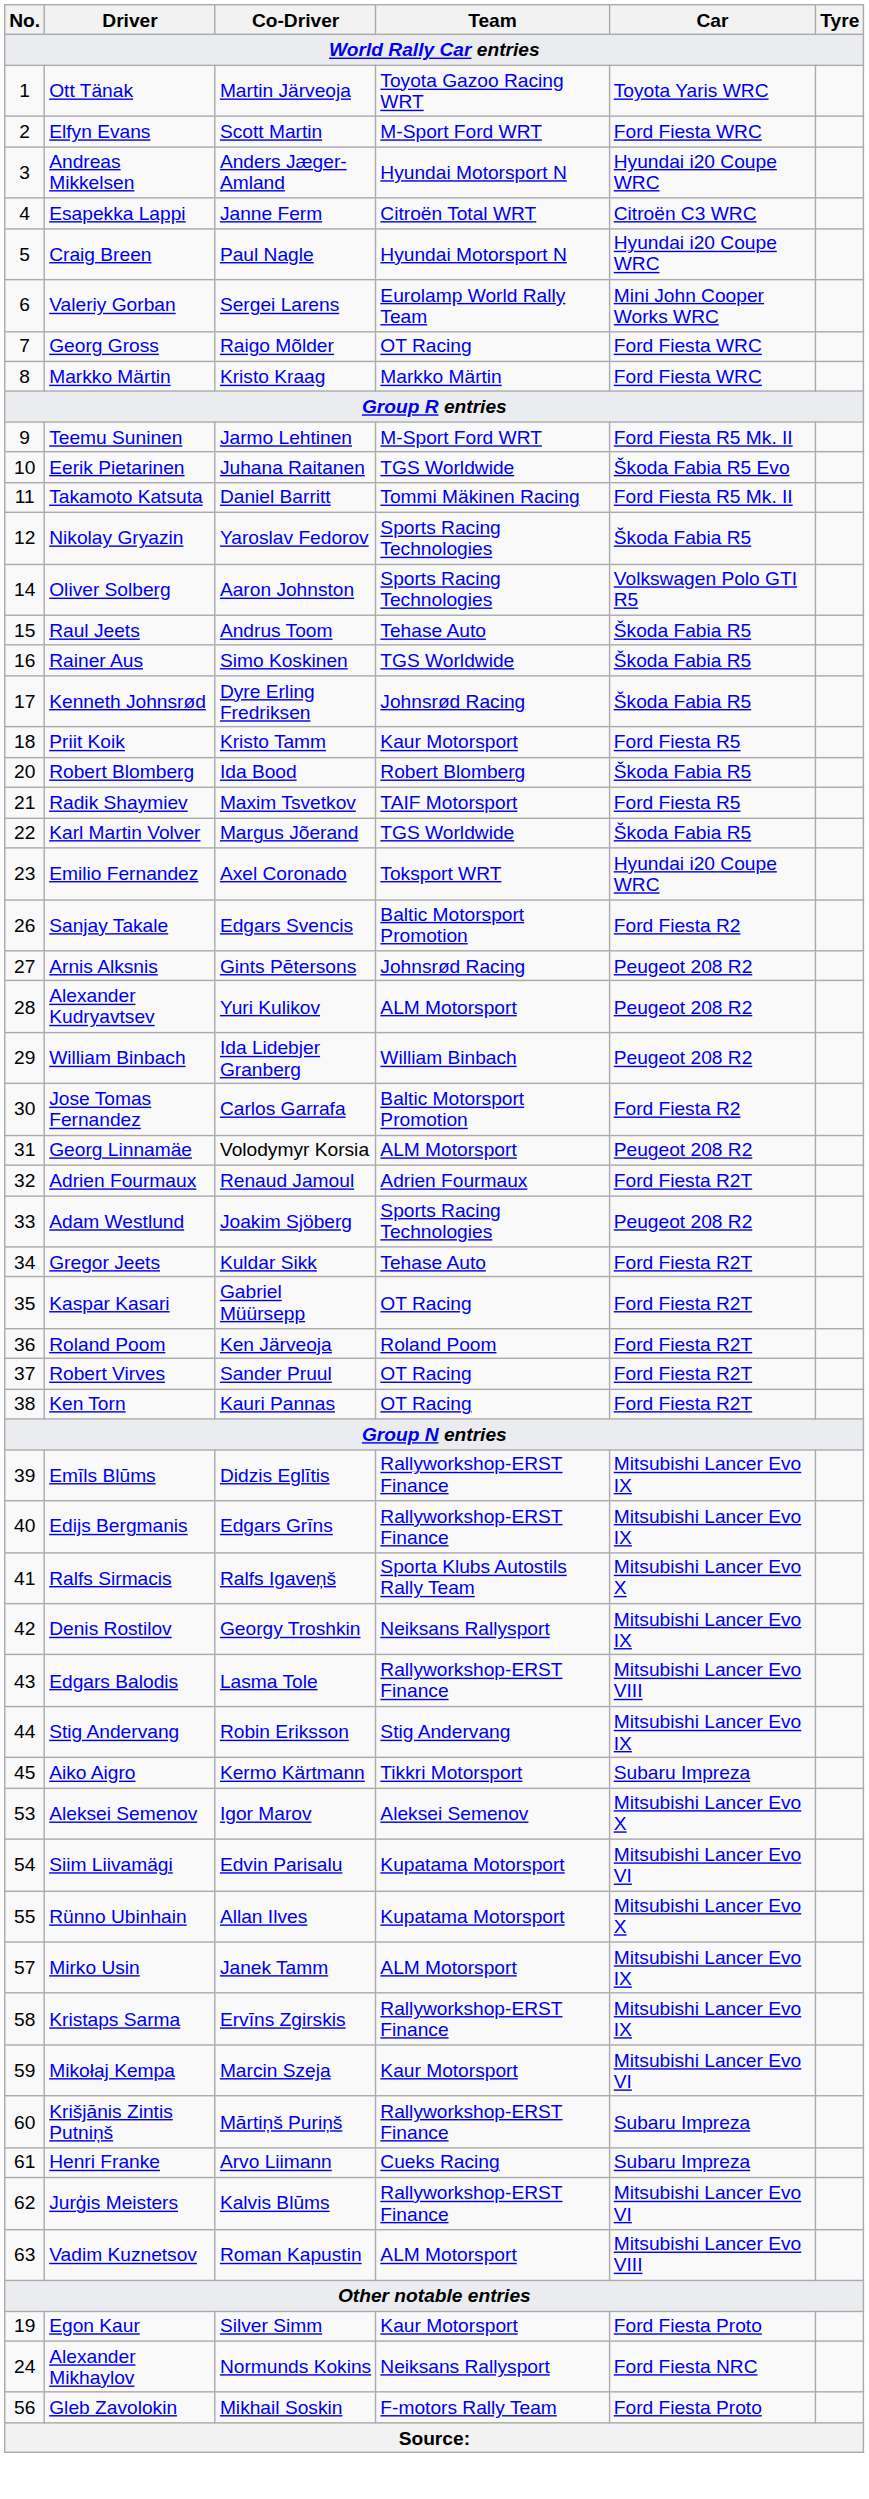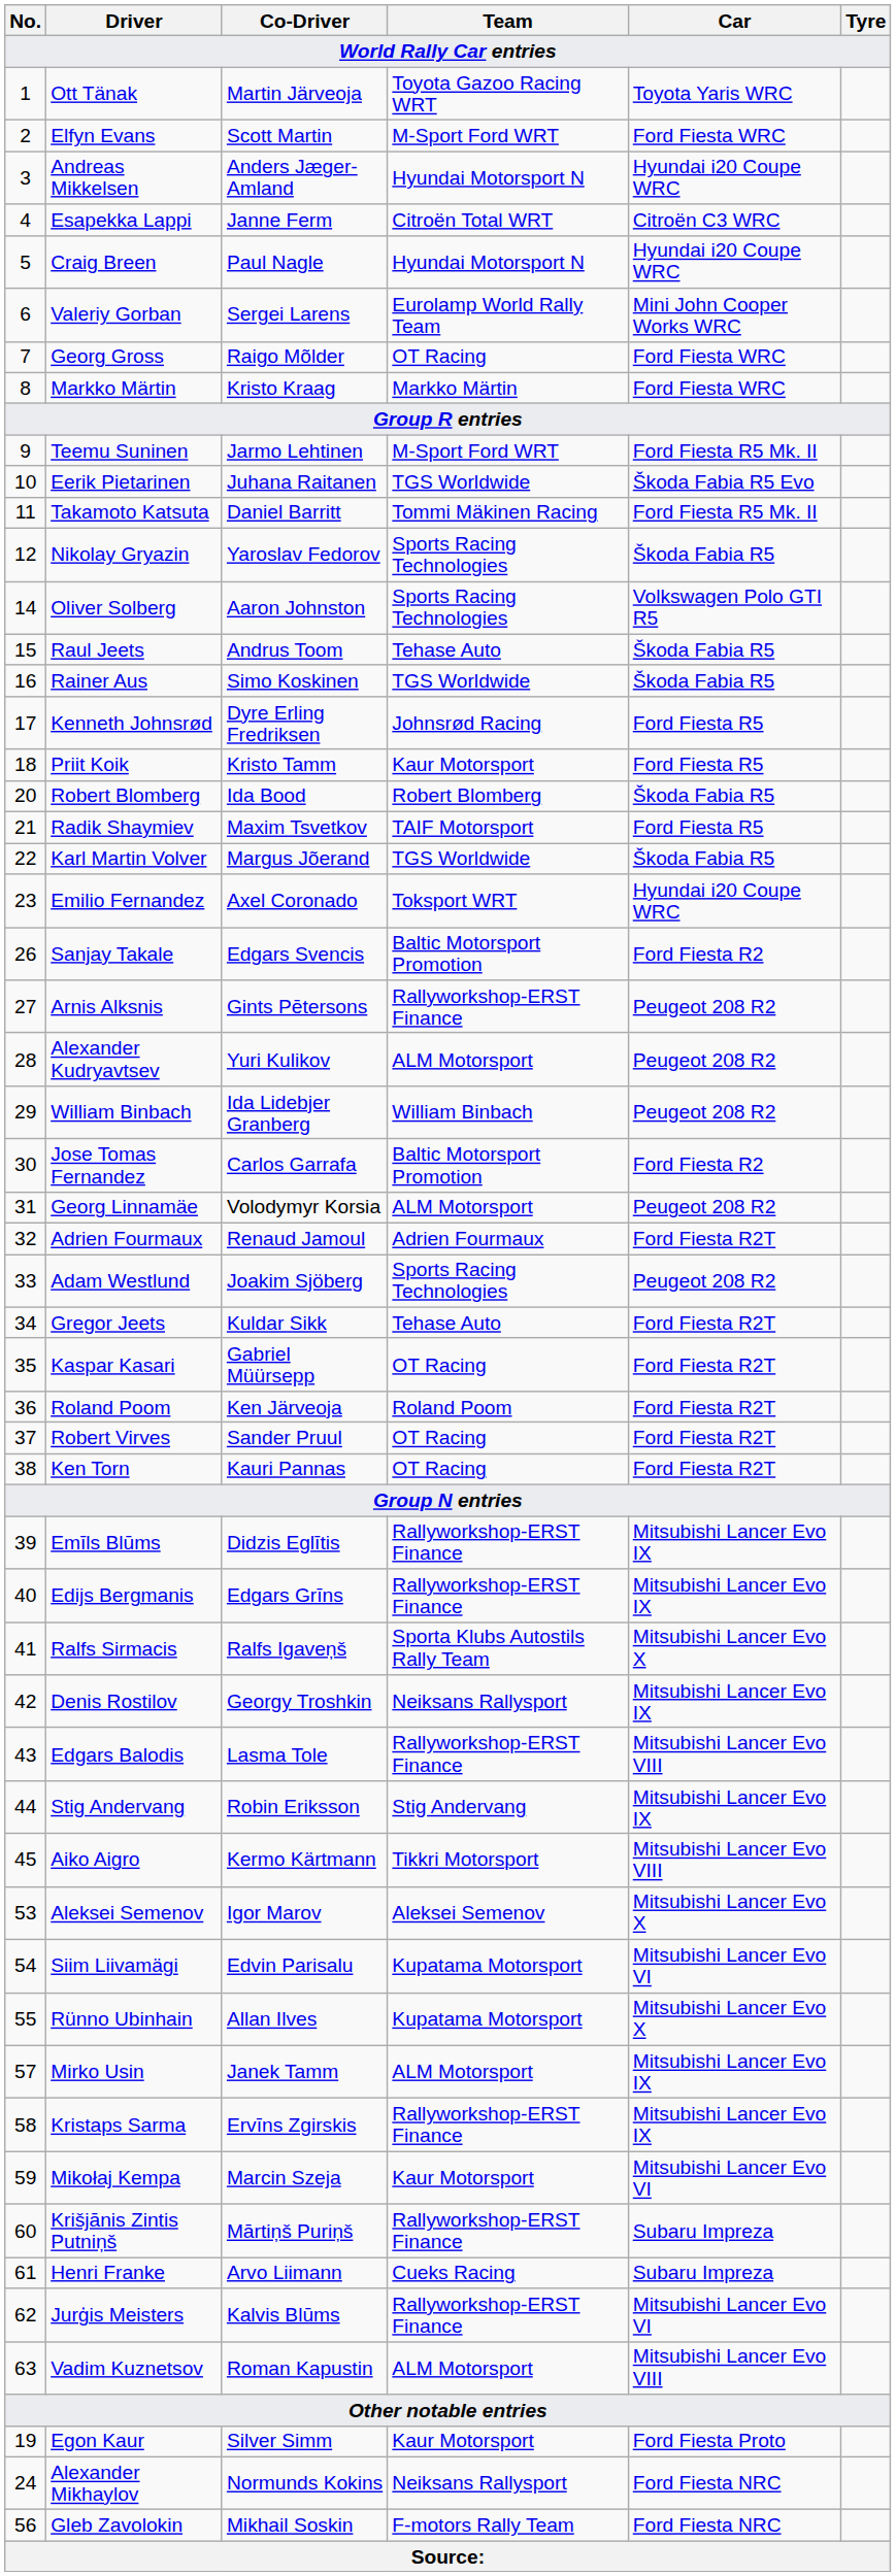 <table class="wikitable collapsible collapsed" style="font-size: 85%;">
 <tr>
 <th>No.</th>
 <th>Driver</th>
 <th>Co-Driver</th>
 <th>Team</th>
 <th>Car</th>
 <th>Tyre</th>
 </tr>
 <tr>
 <td style="background-color:#EAECF0; text-align:center" colspan="6"><strong><em><a href='#'>World Rally Car</a> entries</em></strong></td>
 </tr>
 <tr>
 <td align="center">1</td>
 <td> <a href='#'>Ott Tänak</a></td>
 <td> <a href='#'>Martin Järveoja</a></td>
 <td> <a href='#'>Toyota Gazoo Racing WRT</a></td>
 <td><a href='#'>Toyota Yaris WRC</a></td>
 <td align="center"></td>
 </tr>
 <tr>
 <td align="center">2</td>
 <td> <a href='#'>Elfyn Evans</a></td>
 <td> <a href='#'>Scott Martin</a></td>
 <td> <a href='#'>M-Sport Ford WRT</a></td>
 <td><a href='#'>Ford Fiesta WRC</a></td>
 <td align="center"></td>
 </tr>
 <tr>
 <td align="center">3</td>
 <td> <a href='#'>Andreas Mikkelsen</a></td>
 <td> <a href='#'>Anders Jæger-Amland</a></td>
 <td> <a href='#'>Hyundai Motorsport N</a></td>
 <td><a href='#'>Hyundai i20 Coupe WRC</a></td>
 <td align="center"></td>
 </tr>
 <tr>
 <td align="center">4</td>
 <td> <a href='#'>Esapekka Lappi</a></td>
 <td> <a href='#'>Janne Ferm</a></td>
 <td> <a href='#'>Citroën Total WRT</a></td>
 <td><a href='#'>Citroën C3 WRC</a></td>
 <td align="center"></td>
 </tr>
 <tr>
 <td align="center">5</td>
 <td> <a href='#'>Craig Breen</a></td>
 <td> <a href='#'>Paul Nagle</a></td>
 <td> <a href='#'>Hyundai Motorsport N</a></td>
 <td><a href='#'>Hyundai i20 Coupe WRC</a></td>
 <td align="center"></td>
 </tr>
 <tr>
 <td align="center">6</td>
 <td> <a href='#'>Valeriy Gorban</a></td>
 <td> <a href='#'>Sergei Larens</a></td>
 <td> <a href='#'>Eurolamp World Rally Team</a></td>
 <td><a href='#'>Mini John Cooper Works WRC</a></td>
 <td align="center"></td>
 </tr>
 <tr>
 <td align="center">7</td>
 <td> <a href='#'>Georg Gross</a></td>
 <td> <a href='#'>Raigo Mõlder</a></td>
 <td> <a href='#'>OT Racing</a></td>
 <td><a href='#'>Ford Fiesta WRC</a></td>
 <td align="center"></td>
 </tr>
 <tr>
 <td align="center">8</td>
 <td> <a href='#'>Markko Märtin</a></td>
 <td> <a href='#'>Kristo Kraag</a></td>
 <td> <a href='#'>Markko Märtin</a></td>
 <td><a href='#'>Ford Fiesta WRC</a></td>
 <td align="center"></td>
 </tr>
 <tr>
 <td style="background-color:#EAECF0; text-align:center" colspan="6"><strong><em><a href='#'>Group R</a> entries</em></strong></td>
 </tr>
 <tr>
 <td align="center">9</td>
 <td> <a href='#'>Teemu Suninen</a></td>
 <td> <a href='#'>Jarmo Lehtinen</a></td>
 <td> <a href='#'>M-Sport Ford WRT</a></td>
 <td><a href='#'>Ford Fiesta R5 Mk. II</a></td>
 <td align="center"></td>
 </tr>
 <tr>
 <td align="center">10</td>
 <td> <a href='#'>Eerik Pietarinen</a></td>
 <td> <a href='#'>Juhana Raitanen</a></td>
 <td> <a href='#'>TGS Worldwide</a></td>
 <td><a href='#'>Škoda Fabia R5 Evo</a></td>
 <td align="center"></td>
 </tr>
 <tr>
 <td align="center">11</td>
 <td> <a href='#'>Takamoto Katsuta</a></td>
 <td> <a href='#'>Daniel Barritt</a></td>
 <td> <a href='#'>Tommi Mäkinen Racing</a></td>
 <td><a href='#'>Ford Fiesta R5 Mk. II</a></td>
 <td align="center"></td>
 </tr>
 <tr>
 <td align="center">12</td>
 <td> <a href='#'>Nikolay Gryazin</a></td>
 <td> <a href='#'>Yaroslav Fedorov</a></td>
 <td> <a href='#'>Sports Racing Technologies</a></td>
 <td><a href='#'>Škoda Fabia R5</a></td>
 <td align="center"></td>
 </tr>
 <tr>
 <td align="center">14</td>
 <td> <a href='#'>Oliver Solberg</a></td>
 <td> <a href='#'>Aaron Johnston</a></td>
 <td> <a href='#'>Sports Racing Technologies</a></td>
 <td><a href='#'>Volkswagen Polo GTI R5</a></td>
 <td align="center"></td>
 </tr>
 <tr>
 <td align="center">15</td>
 <td> <a href='#'>Raul Jeets</a></td>
 <td> <a href='#'>Andrus Toom</a></td>
 <td> <a href='#'>Tehase Auto</a></td>
 <td><a href='#'>Škoda Fabia R5</a></td>
 <td align="center"></td>
 </tr>
 <tr>
 <td align="center">16</td>
 <td> <a href='#'>Rainer Aus</a></td>
 <td> <a href='#'>Simo Koskinen</a></td>
 <td> <a href='#'>TGS Worldwide</a></td>
 <td><a href='#'>Škoda Fabia R5</a></td>
 <td align="center"></td>
 </tr>
 <tr>
 <td align="center">17</td>
 <td> <a href='#'>Kenneth Johnsrød</a></td>
 <td> <a href='#'>Dyre Erling Fredriksen</a></td>
 <td> <a href='#'>Johnsrød Racing</a></td>
-<td><a href='#'>Škoda Fabia R5</a></td>
+<td><a href='#'>Ford Fiesta R5</a></td>
 <td align="center"></td>
 </tr>
 <tr>
 <td align="center">18</td>
 <td> <a href='#'>Priit Koik</a></td>
 <td> <a href='#'>Kristo Tamm</a></td>
 <td> <a href='#'>Kaur Motorsport</a></td>
 <td><a href='#'>Ford Fiesta R5</a></td>
 <td align="center"></td>
 </tr>
 <tr>
 <td align="center">20</td>
 <td> <a href='#'>Robert Blomberg</a></td>
 <td> <a href='#'>Ida Bood</a></td>
 <td> <a href='#'>Robert Blomberg</a></td>
 <td><a href='#'>Škoda Fabia R5</a></td>
 <td align="center"></td>
 </tr>
 <tr>
 <td align="center">21</td>
 <td> <a href='#'>Radik Shaymiev</a></td>
 <td> <a href='#'>Maxim Tsvetkov</a></td>
 <td> <a href='#'>TAIF Motorsport</a></td>
 <td><a href='#'>Ford Fiesta R5</a></td>
 <td align="center"></td>
 </tr>
 <tr>
 <td align="center">22</td>
 <td> <a href='#'>Karl Martin Volver</a></td>
 <td> <a href='#'>Margus Jõerand</a></td>
 <td> <a href='#'>TGS Worldwide</a></td>
 <td><a href='#'>Škoda Fabia R5</a></td>
 <td align="center"></td>
 </tr>
 <tr>
 <td align="center">23</td>
 <td> <a href='#'>Emilio Fernandez</a></td>
 <td> <a href='#'>Axel Coronado</a></td>
 <td> <a href='#'>Toksport WRT</a></td>
 <td><a href='#'>Hyundai i20 Coupe WRC</a></td>
 <td align="center"></td>
 </tr>
 <tr>
 <td align="center">26</td>
 <td> <a href='#'>Sanjay Takale</a></td>
 <td> <a href='#'>Edgars Svencis</a></td>
 <td> <a href='#'>Baltic Motorsport Promotion</a></td>
 <td><a href='#'>Ford Fiesta R2</a></td>
 <td align="center"></td>
 </tr>
 <tr>
 <td align="center">27</td>
 <td> <a href='#'>Arnis Alksnis</a></td>
 <td> <a href='#'>Gints Pētersons</a></td>
-<td> <a href='#'>Johnsrød Racing</a></td>
+<td> <a href='#'>Rallyworkshop-ERST Finance</a></td>
 <td><a href='#'>Peugeot 208 R2</a></td>
 <td align="center"></td>
 </tr>
 <tr>
 <td align="center">28</td>
 <td> <a href='#'>Alexander Kudryavtsev</a></td>
 <td> <a href='#'>Yuri Kulikov</a></td>
 <td> <a href='#'>ALM Motorsport</a></td>
 <td><a href='#'>Peugeot 208 R2</a></td>
 <td align="center"></td>
 </tr>
 <tr>
 <td align="center">29</td>
 <td> <a href='#'>William Binbach</a></td>
 <td> <a href='#'>Ida Lidebjer Granberg</a></td>
 <td> <a href='#'>William Binbach</a></td>
 <td><a href='#'>Peugeot 208 R2</a></td>
 <td align="center"></td>
 </tr>
 <tr>
 <td align="center">30</td>
 <td> <a href='#'>Jose Tomas Fernandez</a></td>
 <td> <a href='#'>Carlos Garrafa</a></td>
 <td> <a href='#'>Baltic Motorsport Promotion</a></td>
 <td><a href='#'>Ford Fiesta R2</a></td>
 <td align="center"></td>
 </tr>
 <tr>
 <td align="center">31</td>
 <td> <a href='#'>Georg Linnamäe</a></td>
 <td> Volodymyr Korsia</td>
 <td> <a href='#'>ALM Motorsport</a></td>
 <td><a href='#'>Peugeot 208 R2</a></td>
 <td align="center"></td>
 </tr>
 <tr>
 <td align="center">32</td>
 <td> <a href='#'>Adrien Fourmaux</a></td>
 <td> <a href='#'>Renaud Jamoul</a></td>
 <td> <a href='#'>Adrien Fourmaux</a></td>
 <td><a href='#'>Ford Fiesta R2T</a></td>
 <td align="center"></td>
 </tr>
 <tr>
 <td align="center">33</td>
 <td> <a href='#'>Adam Westlund</a></td>
 <td> <a href='#'>Joakim Sjöberg</a></td>
 <td> <a href='#'>Sports Racing Technologies</a></td>
 <td><a href='#'>Peugeot 208 R2</a></td>
 <td align="center"></td>
 </tr>
 <tr>
 <td align="center">34</td>
 <td> <a href='#'>Gregor Jeets</a></td>
 <td> <a href='#'>Kuldar Sikk</a></td>
 <td> <a href='#'>Tehase Auto</a></td>
 <td><a href='#'>Ford Fiesta R2T</a></td>
 <td align="center"></td>
 </tr>
 <tr>
 <td align="center">35</td>
 <td> <a href='#'>Kaspar Kasari</a></td>
 <td> <a href='#'>Gabriel Müürsepp</a></td>
 <td> <a href='#'>OT Racing</a></td>
 <td><a href='#'>Ford Fiesta R2T</a></td>
 <td align="center"></td>
 </tr>
 <tr>
 <td align="center">36</td>
 <td> <a href='#'>Roland Poom</a></td>
 <td> <a href='#'>Ken Järveoja</a></td>
 <td> <a href='#'>Roland Poom</a></td>
 <td><a href='#'>Ford Fiesta R2T</a></td>
 <td align="center"></td>
 </tr>
 <tr>
 <td align="center">37</td>
 <td> <a href='#'>Robert Virves</a></td>
 <td> <a href='#'>Sander Pruul</a></td>
 <td> <a href='#'>OT Racing</a></td>
 <td><a href='#'>Ford Fiesta R2T</a></td>
 <td align="center"></td>
 </tr>
 <tr>
 <td align="center">38</td>
 <td> <a href='#'>Ken Torn</a></td>
 <td> <a href='#'>Kauri Pannas</a></td>
 <td> <a href='#'>OT Racing</a></td>
 <td><a href='#'>Ford Fiesta R2T</a></td>
 <td align="center"></td>
 </tr>
 <tr>
 <td style="background-color:#EAECF0; text-align:center" colspan="6"><strong><em><a href='#'>Group N</a> entries</em></strong></td>
 </tr>
 <tr>
 <td align="center">39</td>
 <td> <a href='#'>Emīls Blūms</a></td>
 <td> <a href='#'>Didzis Eglītis</a></td>
 <td> <a href='#'>Rallyworkshop-ERST Finance</a></td>
 <td><a href='#'>Mitsubishi Lancer Evo IX</a></td>
 <td align="center"></td>
 </tr>
 <tr>
 <td align="center">40</td>
 <td> <a href='#'>Edijs Bergmanis</a></td>
 <td> <a href='#'>Edgars Grīns</a></td>
 <td> <a href='#'>Rallyworkshop-ERST Finance</a></td>
 <td><a href='#'>Mitsubishi Lancer Evo IX</a></td>
 <td align="center"></td>
 </tr>
 <tr>
 <td align="center">41</td>
 <td> <a href='#'>Ralfs Sirmacis</a></td>
 <td> <a href='#'>Ralfs Igaveņš</a></td>
 <td> <a href='#'>Sporta Klubs Autostils Rally Team</a></td>
 <td><a href='#'>Mitsubishi Lancer Evo X</a></td>
 <td align="center"></td>
 </tr>
 <tr>
 <td align="center">42</td>
 <td> <a href='#'>Denis Rostilov</a></td>
 <td> <a href='#'>Georgy Troshkin</a></td>
 <td> <a href='#'>Neiksans Rallysport</a></td>
 <td><a href='#'>Mitsubishi Lancer Evo IX</a></td>
 <td align="center"></td>
 </tr>
 <tr>
 <td align="center">43</td>
 <td> <a href='#'>Edgars Balodis</a></td>
 <td> <a href='#'>Lasma Tole</a></td>
 <td> <a href='#'>Rallyworkshop-ERST Finance</a></td>
 <td><a href='#'>Mitsubishi Lancer Evo VIII</a></td>
 <td align="center"></td>
 </tr>
 <tr>
 <td align="center">44</td>
 <td> <a href='#'>Stig Andervang</a></td>
 <td> <a href='#'>Robin Eriksson</a></td>
 <td> <a href='#'>Stig Andervang</a></td>
 <td><a href='#'>Mitsubishi Lancer Evo IX</a></td>
 <td align="center"></td>
 </tr>
 <tr>
 <td align="center">45</td>
 <td> <a href='#'>Aiko Aigro</a></td>
 <td> <a href='#'>Kermo Kärtmann</a></td>
 <td> <a href='#'>Tikkri Motorsport</a></td>
-<td><a href='#'>Subaru Impreza</a></td>
+<td><a href='#'>Mitsubishi Lancer Evo VIII</a></td>
 <td align="center"></td>
 </tr>
 <tr>
 <td align="center">53</td>
 <td> <a href='#'>Aleksei Semenov</a></td>
 <td> <a href='#'>Igor Marov</a></td>
 <td> <a href='#'>Aleksei Semenov</a></td>
 <td><a href='#'>Mitsubishi Lancer Evo X</a></td>
 <td align="center"></td>
 </tr>
 <tr>
 <td align="center">54</td>
 <td> <a href='#'>Siim Liivamägi</a></td>
 <td> <a href='#'>Edvin Parisalu</a></td>
 <td> <a href='#'>Kupatama Motorsport</a></td>
 <td><a href='#'>Mitsubishi Lancer Evo VI</a></td>
 <td align="center"></td>
 </tr>
 <tr>
 <td align="center">55</td>
 <td> <a href='#'>Rünno Ubinhain</a></td>
 <td> <a href='#'>Allan Ilves</a></td>
 <td> <a href='#'>Kupatama Motorsport</a></td>
 <td><a href='#'>Mitsubishi Lancer Evo X</a></td>
 <td align="center"></td>
 </tr>
 <tr>
 <td align="center">57</td>
 <td> <a href='#'>Mirko Usin</a></td>
 <td> <a href='#'>Janek Tamm</a></td>
 <td> <a href='#'>ALM Motorsport</a></td>
 <td><a href='#'>Mitsubishi Lancer Evo IX</a></td>
 <td align="center"></td>
 </tr>
 <tr>
 <td align="center">58</td>
 <td> <a href='#'>Kristaps Sarma</a></td>
 <td> <a href='#'>Ervīns Zgirskis</a></td>
 <td> <a href='#'>Rallyworkshop-ERST Finance</a></td>
 <td><a href='#'>Mitsubishi Lancer Evo IX</a></td>
 <td align="center"></td>
 </tr>
 <tr>
 <td align="center">59</td>
 <td> <a href='#'>Mikołaj Kempa</a></td>
 <td> <a href='#'>Marcin Szeja</a></td>
 <td> <a href='#'>Kaur Motorsport</a></td>
 <td><a href='#'>Mitsubishi Lancer Evo VI</a></td>
 <td align="center"></td>
 </tr>
 <tr>
 <td align="center">60</td>
 <td> <a href='#'>Krišjānis Zintis Putniņš</a></td>
 <td> <a href='#'>Mārtiņš Puriņš</a></td>
 <td> <a href='#'>Rallyworkshop-ERST Finance</a></td>
 <td><a href='#'>Subaru Impreza</a></td>
 <td align="center"></td>
 </tr>
 <tr>
 <td align="center">61</td>
 <td> <a href='#'>Henri Franke</a></td>
 <td> <a href='#'>Arvo Liimann</a></td>
 <td> <a href='#'>Cueks Racing</a></td>
 <td><a href='#'>Subaru Impreza</a></td>
 <td align="center"></td>
 </tr>
 <tr>
 <td align="center">62</td>
 <td> <a href='#'>Jurģis Meisters</a></td>
 <td> <a href='#'>Kalvis Blūms</a></td>
 <td> <a href='#'>Rallyworkshop-ERST Finance</a></td>
 <td><a href='#'>Mitsubishi Lancer Evo VI</a></td>
 <td align="center"></td>
 </tr>
 <tr>
 <td align="center">63</td>
 <td> <a href='#'>Vadim Kuznetsov</a></td>
 <td> <a href='#'>Roman Kapustin</a></td>
 <td> <a href='#'>ALM Motorsport</a></td>
 <td><a href='#'>Mitsubishi Lancer Evo VIII</a></td>
 <td align="center"></td>
 </tr>
 <tr>
 <td style="background-color:#EAECF0; text-align:center" colspan="6"><strong><em>Other notable entries</em></strong></td>
 </tr>
 <tr>
 <td align="center">19</td>
 <td> <a href='#'>Egon Kaur</a></td>
 <td> <a href='#'>Silver Simm</a></td>
 <td> <a href='#'>Kaur Motorsport</a></td>
 <td><a href='#'>Ford Fiesta Proto</a></td>
 <td align="center"></td>
 </tr>
 <tr>
 <td align="center">24</td>
 <td> <a href='#'>Alexander Mikhaylov</a></td>
 <td> <a href='#'>Normunds Kokins</a></td>
 <td> <a href='#'>Neiksans Rallysport</a></td>
 <td><a href='#'>Ford Fiesta NRC</a></td>
 <td align="center"></td>
 </tr>
 <tr>
 <td align="center">56</td>
 <td> <a href='#'>Gleb Zavolokin</a></td>
 <td> <a href='#'>Mikhail Soskin</a></td>
 <td> <a href='#'>F-motors Rally Team</a></td>
-<td><a href='#'>Ford Fiesta Proto</a></td>
+<td><a href='#'>Ford Fiesta NRC</a></td>
 <td align="center"></td>
 </tr>
 <tr>
 <th colspan="6">Source:</th>
 </tr>
 <tr>
 </tr>
 </table>
